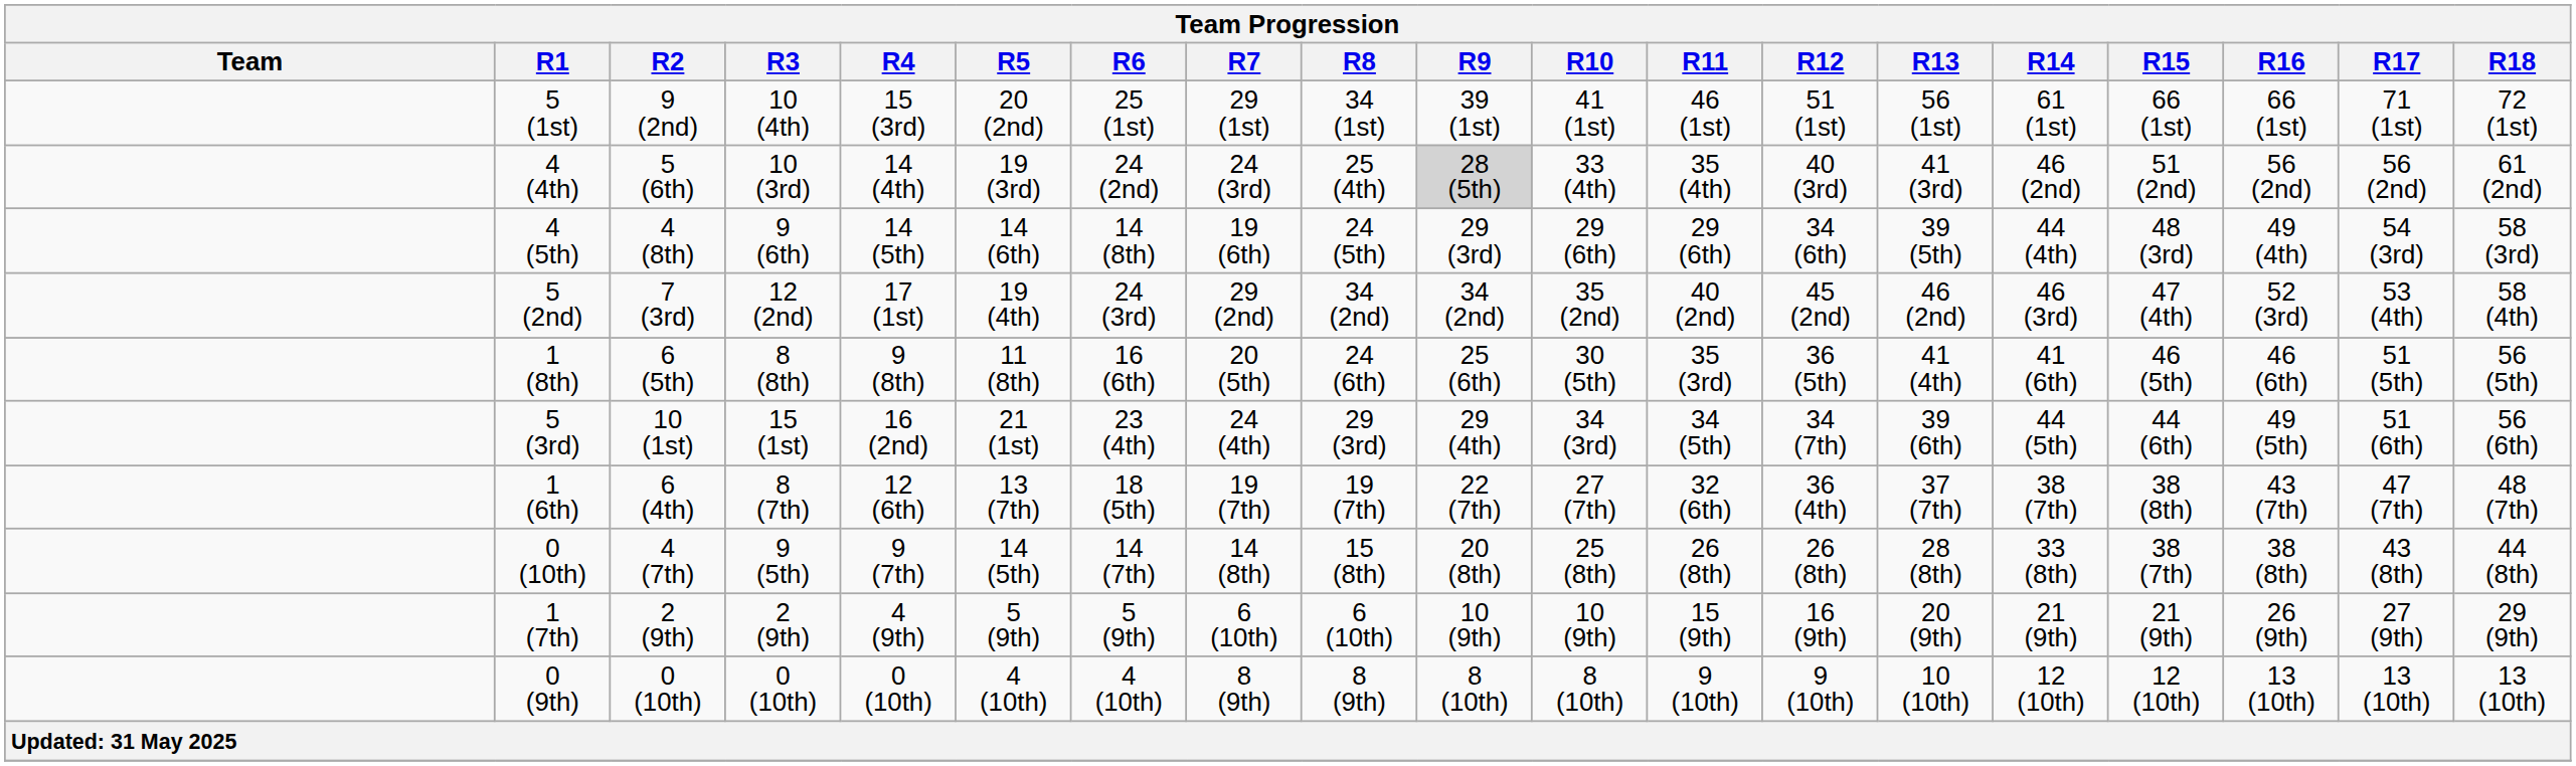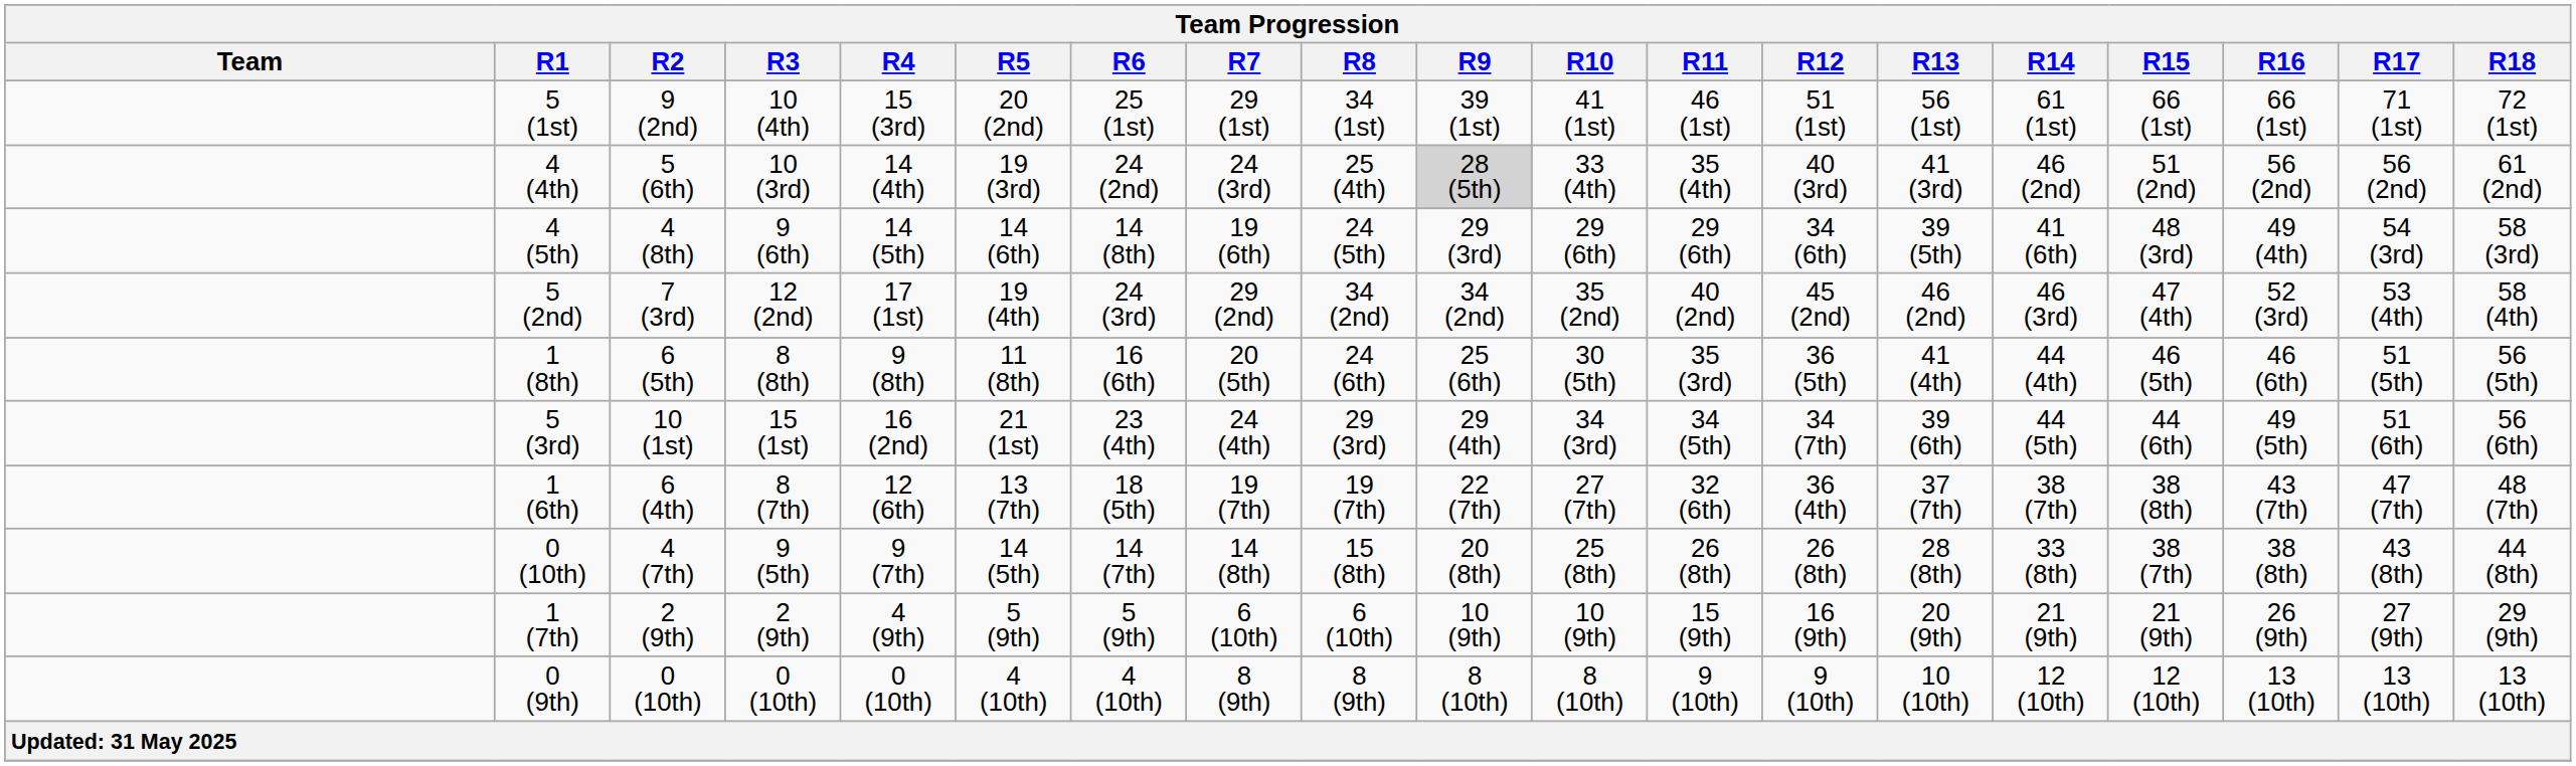 <table class="wikitable" style="text-align:center; line-height:100%; width:90%; font-size:90%">
 <tr>
 <th colspan=100%>Team Progression</th>
 </tr>
 <tr>
 <th style="width:17%;">Team</th>
 <th style="width:4%;"><a href='#'>R1</a></th>
 <th style="width:4%;"><a href='#'>R2</a></th>
 <th style="width:4%;"><a href='#'>R3</a></th>
 <th style="width:4%;"><a href='#'>R4</a></th>
 <th style="width:4%;"><a href='#'>R5</a></th>
 <th style="width:4%;"><a href='#'>R6</a></th>
 <th style="width:4%;"><a href='#'>R7</a></th>
 <th style="width:4%;"><a href='#'>R8</a></th>
 <th style="width:4%;"><a href='#'>R9</a></th>
 <th style="width:4%;"><a href='#'>R10</a></th>
 <th style="width:4%;"><a href='#'>R11</a></th>
 <th style="width:4%;"><a href='#'>R12</a></th>
 <th style="width:4%;"><a href='#'>R13</a></th>
 <th style="width:4%;"><a href='#'>R14</a></th>
 <th style="width:4%;"><a href='#'>R15</a></th>
 <th style="width:4%;"><a href='#'>R16</a></th>
 <th style="width:4%;"><a href='#'>R17</a></th>
 <th style="width:4%;"><a href='#'>R18</a></th>
 </tr>
 <tr>
 <td></td>
 <td>5<br>(1st)</td>
 <td>9<br>(2nd)</td>
 <td>10<br>(4th)</td>
 <td>15<br>(3rd)</td>
 <td>20<br>(2nd)</td>
 <td>25<br>(1st)</td>
 <td>29<br>(1st)</td>
 <td>34<br>(1st)</td>
 <td>39<br>(1st)</td>
 <td>41<br>(1st)</td>
 <td>46<br>(1st)</td>
 <td>51<br>(1st)</td>
 <td>56<br>(1st)</td>
 <td>61<br>(1st)</td>
 <td>66<br>(1st)</td>
 <td>66<br>(1st)</td>
 <td>71<br>(1st)</td>
 <td>72<br>(1st)</td>
 </tr>
 <tr>
 <td></td>
 <td>4<br>(4th)</td>
 <td>5<br>(6th)</td>
 <td>10<br>(3rd)</td>
 <td>14<br>(4th)</td>
 <td>19<br>(3rd)</td>
 <td>24<br>(2nd)</td>
 <td>24<br>(3rd)</td>
 <td>25<br>(4th)</td>
 <td style="background: lightgrey;">28<br>(5th)</td>
 <td>33<br>(4th)</td>
 <td>35<br>(4th)</td>
 <td>40<br>(3rd)</td>
 <td>41<br>(3rd)</td>
 <td>46<br>(2nd)</td>
 <td>51<br>(2nd)</td>
 <td>56<br>(2nd)</td>
 <td>56<br>(2nd)</td>
 <td>61<br>(2nd)</td>
 </tr>
 <tr>
 <td></td>
 <td>4<br>(5th)</td>
 <td>4<br>(8th)</td>
 <td>9<br>(6th)</td>
 <td>14<br>(5th)</td>
 <td>14<br>(6th)</td>
 <td>14<br>(8th)</td>
 <td>19<br>(6th)</td>
 <td>24<br>(5th)</td>
 <td>29<br>(3rd)</td>
 <td>29<br>(6th)</td>
 <td>29<br>(6th)</td>
 <td>34<br>(6th)</td>
 <td>39<br>(5th)</td>
-<td>44<br>(4th)</td>
+<td>41<br>(6th)</td>
 <td>48<br>(3rd)</td>
 <td>49<br>(4th)</td>
 <td>54<br>(3rd)</td>
 <td>58<br>(3rd)</td>
 </tr>
 <tr>
 <td></td>
 <td>5<br>(2nd)</td>
 <td>7<br>(3rd)</td>
 <td>12<br>(2nd)</td>
 <td>17<br>(1st)</td>
 <td>19<br>(4th)</td>
 <td>24<br>(3rd)</td>
 <td>29<br>(2nd)</td>
 <td>34<br>(2nd)</td>
 <td>34<br>(2nd)</td>
 <td>35<br>(2nd)</td>
 <td>40<br>(2nd)</td>
 <td>45<br>(2nd)</td>
 <td>46<br>(2nd)</td>
 <td>46<br>(3rd)</td>
 <td>47<br>(4th)</td>
 <td>52<br>(3rd)</td>
 <td>53<br>(4th)</td>
 <td>58<br>(4th)</td>
 </tr>
 <tr>
 <td></td>
 <td>1<br>(8th)</td>
 <td>6<br>(5th)</td>
 <td>8<br>(8th)</td>
 <td>9<br>(8th)</td>
 <td>11<br>(8th)</td>
 <td>16<br>(6th)</td>
 <td>20<br>(5th)</td>
 <td>24<br>(6th)</td>
 <td>25<br>(6th)</td>
 <td>30<br>(5th)</td>
 <td>35<br>(3rd)</td>
 <td>36<br>(5th)</td>
 <td>41<br>(4th)</td>
-<td>41<br>(6th)</td>
+<td>44<br>(4th)</td>
 <td>46<br>(5th)</td>
 <td>46<br>(6th)</td>
 <td>51<br>(5th)</td>
 <td>56<br>(5th)</td>
 </tr>
 <tr>
 <td></td>
 <td>5<br>(3rd)</td>
 <td>10<br>(1st)</td>
 <td>15<br>(1st)</td>
 <td>16<br>(2nd)</td>
 <td>21<br>(1st)</td>
 <td>23<br>(4th)</td>
 <td>24<br>(4th)</td>
 <td>29<br>(3rd)</td>
 <td>29<br>(4th)</td>
 <td>34<br>(3rd)</td>
 <td>34<br>(5th)</td>
 <td>34<br>(7th)</td>
 <td>39<br>(6th)</td>
 <td>44<br>(5th)</td>
 <td>44<br>(6th)</td>
 <td>49<br>(5th)</td>
 <td>51<br>(6th)</td>
 <td>56<br>(6th)</td>
 </tr>
 <tr>
 <td></td>
 <td>1<br>(6th)</td>
 <td>6<br>(4th)</td>
 <td>8<br>(7th)</td>
 <td>12<br>(6th)</td>
 <td>13<br>(7th)</td>
 <td>18<br>(5th)</td>
 <td>19<br>(7th)</td>
 <td>19<br>(7th)</td>
 <td>22<br>(7th)</td>
 <td>27<br>(7th)</td>
 <td>32<br>(6th)</td>
 <td>36<br>(4th)</td>
 <td>37<br>(7th)</td>
 <td>38<br>(7th)</td>
 <td>38<br>(8th)</td>
 <td>43<br>(7th)</td>
 <td>47<br>(7th)</td>
 <td>48<br>(7th)</td>
 </tr>
 <tr>
 <td></td>
 <td>0<br>(10th)</td>
 <td>4<br>(7th)</td>
 <td>9<br>(5th)</td>
 <td>9<br>(7th)</td>
 <td>14<br>(5th)</td>
 <td>14<br>(7th)</td>
 <td>14<br>(8th)</td>
 <td>15<br>(8th)</td>
 <td>20<br>(8th)</td>
 <td>25<br>(8th)</td>
 <td>26<br>(8th)</td>
 <td>26<br>(8th)</td>
 <td>28<br>(8th)</td>
 <td>33<br>(8th)</td>
 <td>38<br>(7th)</td>
 <td>38<br>(8th)</td>
 <td>43<br>(8th)</td>
 <td>44<br>(8th)</td>
 </tr>
 <tr>
 <td></td>
 <td>1<br>(7th)</td>
 <td>2<br>(9th)</td>
 <td>2<br>(9th)</td>
 <td>4<br>(9th)</td>
 <td>5<br>(9th)</td>
 <td>5<br>(9th)</td>
 <td>6<br>(10th)</td>
 <td>6<br>(10th)</td>
 <td>10<br>(9th)</td>
 <td>10<br>(9th)</td>
 <td>15<br>(9th)</td>
 <td>16<br>(9th)</td>
 <td>20<br>(9th)</td>
 <td>21<br>(9th)</td>
 <td>21<br>(9th)</td>
 <td>26<br>(9th)</td>
 <td>27<br>(9th)</td>
 <td>29<br>(9th)</td>
 </tr>
 <tr>
 <td></td>
 <td>0<br>(9th)</td>
 <td>0<br>(10th)</td>
 <td>0<br>(10th)</td>
 <td>0<br>(10th)</td>
 <td>4<br>(10th)</td>
 <td>4<br>(10th)</td>
 <td>8<br>(9th)</td>
 <td>8<br>(9th)</td>
 <td>8<br>(10th)</td>
 <td>8<br>(10th)</td>
 <td>9<br>(10th)</td>
 <td>9<br>(10th)</td>
 <td>10<br>(10th)</td>
 <td>12<br>(10th)</td>
 <td>12<br>(10th)</td>
 <td>13<br>(10th)</td>
 <td>13<br>(10th)</td>
 <td>13<br>(10th)</td>
 </tr>
 <tr>
 <th colspan=19 style="text-align:left"><small>Updated: 31 May 2025</small></th>
 </tr>
 <tr>
 </tr>
 </table>
